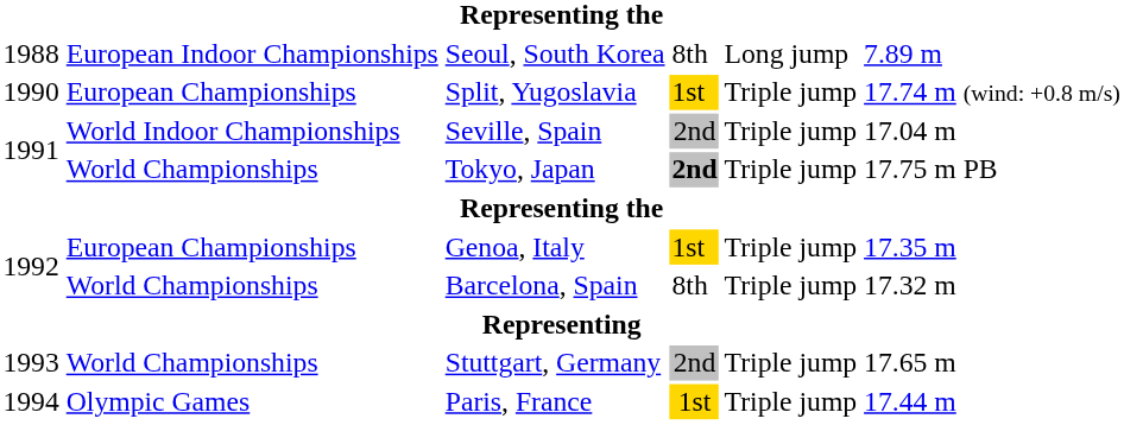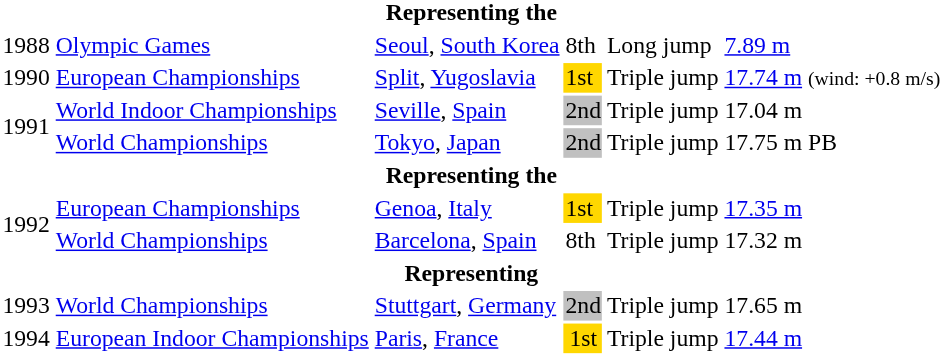 <table>
 <tr>
 <th colspan="6">Representing the </th>
 </tr>
 <tr>
 <td>1988</td>
-<td><a href='#'>European Indoor Championships</a></td>
+<td><a href='#'>Olympic Games</a></td>
 <td><a href='#'>Seoul</a>, <a href='#'>South Korea</a></td>
 <td>8th</td>
 <td>Long jump</td>
 <td><a href='#'>7.89 m</a></td>
 </tr>
 <tr>
 <td>1990</td>
 <td><a href='#'>European Championships</a></td>
 <td><a href='#'>Split</a>, <a href='#'>Yugoslavia</a></td>
 <td bgcolor="gold">1st</td>
 <td>Triple jump</td>
 <td><a href='#'>17.74 m</a> <small>(wind: +0.8 m/s)</small></td>
 </tr>
 <tr>
 <td rowspan=2>1991</td>
 <td><a href='#'>World Indoor Championships</a></td>
 <td><a href='#'>Seville</a>, <a href='#'>Spain</a></td>
 <td bgcolor="silver" align="center">2nd</td>
 <td>Triple jump</td>
 <td>17.04 m</td>
 </tr>
 <tr>
 <td><a href='#'>World Championships</a></td>
 <td><a href='#'>Tokyo</a>, <a href='#'>Japan</a></td>
-<td bgcolor="silver"><strong>2nd</strong></td>
+<td bgcolor="silver">2nd</td>
 <td>Triple jump</td>
 <td>17.75 m PB</td>
 </tr>
 <tr>
 <th colspan="6">Representing the </th>
 </tr>
 <tr>
 <td rowspan=2>1992</td>
 <td><a href='#'>European Championships</a></td>
 <td><a href='#'>Genoa</a>, <a href='#'>Italy</a></td>
 <td bgcolor="gold">1st</td>
 <td>Triple jump</td>
 <td><a href='#'>17.35 m</a></td>
 </tr>
 <tr>
 <td><a href='#'>World Championships</a></td>
 <td><a href='#'>Barcelona</a>, <a href='#'>Spain</a></td>
 <td>8th</td>
 <td>Triple jump</td>
 <td>17.32 m</td>
 </tr>
 <tr>
 <th colspan="6">Representing </th>
 </tr>
 <tr>
 <td>1993</td>
 <td><a href='#'>World Championships</a></td>
 <td><a href='#'>Stuttgart</a>, <a href='#'>Germany</a></td>
 <td bgcolor="silver" align="center">2nd</td>
 <td>Triple jump</td>
 <td>17.65 m</td>
 </tr>
 <tr>
 <td>1994</td>
-<td><a href='#'>Olympic Games</a></td>
+<td><a href='#'>European Indoor Championships</a></td>
 <td><a href='#'>Paris</a>, <a href='#'>France</a></td>
 <td bgcolor="gold" align="center">1st</td>
 <td>Triple jump</td>
 <td><a href='#'>17.44 m</a></td>
 </tr>
 </table>
